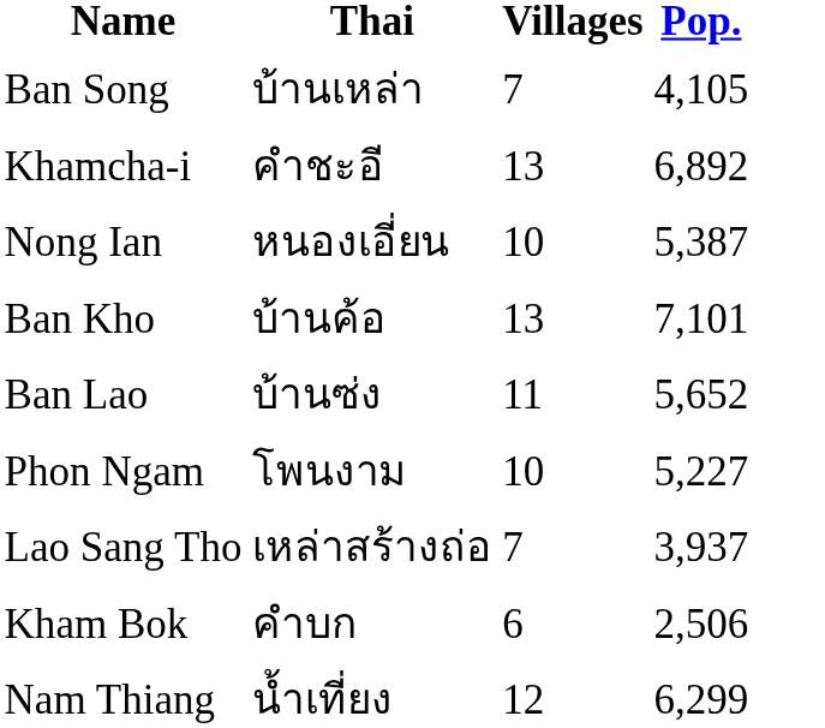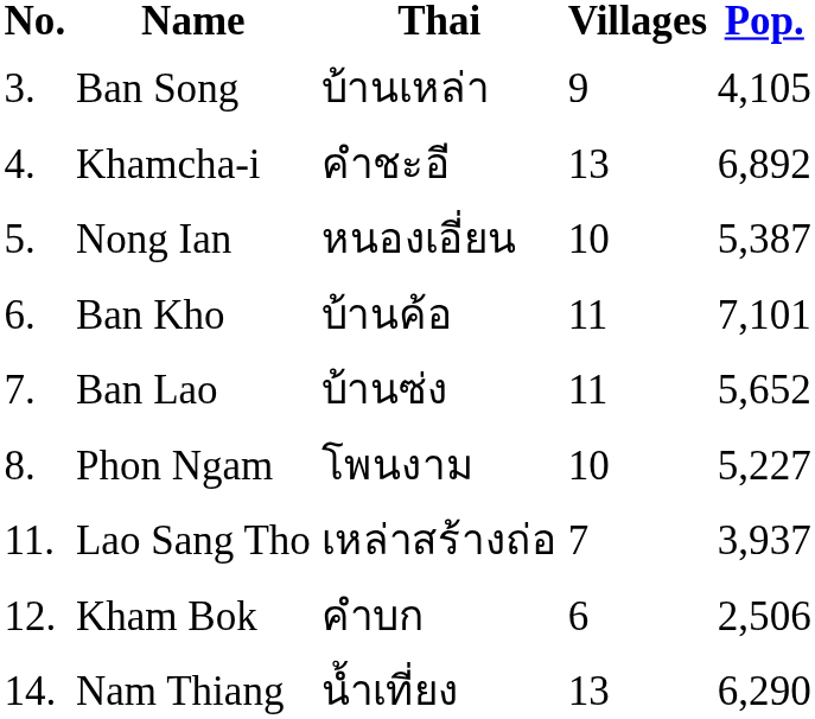 <table>
 <tr>
+<th>No.</th>
 <th>Name</th>
 <th>Thai</th>
 <th>Villages</th>
 <th><a href='#'>Pop.</a></th>
 </tr>
 <tr>
+<td>3.</td>
 <td>Ban Song</td>
 <td>บ้านเหล่า</td>
-<td>7</td>
+<td>9</td>
 <td>4,105</td>
 </tr>
 <tr>
+<td>4.</td>
 <td>Khamcha-i</td>
 <td>คำชะอี</td>
 <td>13</td>
 <td>6,892</td>
 </tr>
 <tr>
+<td>5.</td>
 <td>Nong Ian</td>
 <td>หนองเอี่ยน</td>
 <td>10</td>
 <td>5,387</td>
 </tr>
 <tr>
+<td>6.</td>
 <td>Ban Kho</td>
 <td>บ้านค้อ</td>
-<td>13</td>
+<td>11</td>
 <td>7,101</td>
 </tr>
 <tr>
+<td>7.</td>
 <td>Ban Lao</td>
 <td>บ้านซ่ง</td>
 <td>11</td>
 <td>5,652</td>
 </tr>
 <tr>
+<td>8.</td>
 <td>Phon Ngam</td>
 <td>โพนงาม</td>
 <td>10</td>
 <td>5,227</td>
 </tr>
 <tr>
+<td>11.</td>
 <td>Lao Sang Tho</td>
 <td>เหล่าสร้างถ่อ</td>
 <td>7</td>
 <td>3,937</td>
 </tr>
 <tr>
+<td>12.</td>
 <td>Kham Bok</td>
 <td>คำบก</td>
 <td>6</td>
 <td>2,506</td>
 </tr>
 <tr>
+<td>14.</td>
 <td>Nam Thiang</td>
 <td>น้ำเที่ยง</td>
-<td>12</td>
-<td>6,299</td>
+<td>13</td>
+<td>6,290</td>
 </tr>
 </table>
